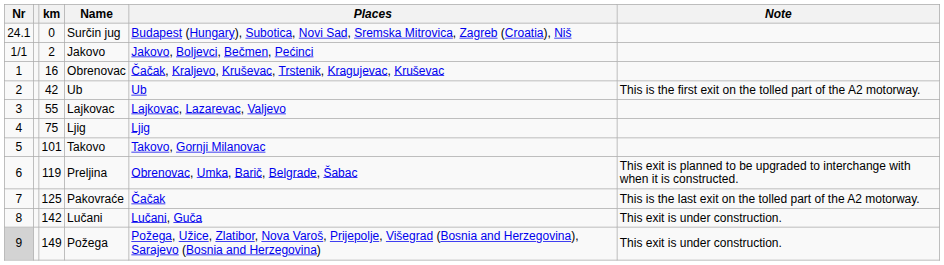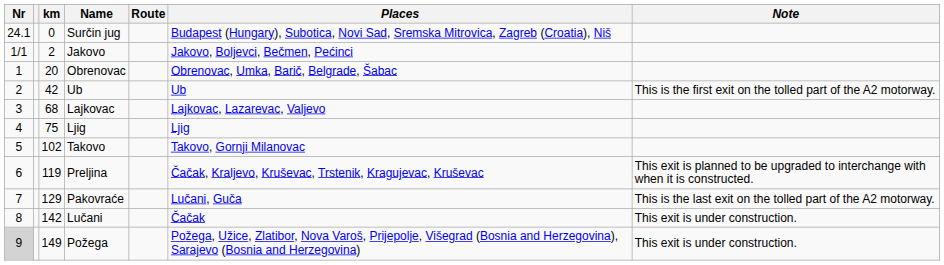 <table class="wikitable">
 <tr>
 <th>Nr</th>
 <th></th>
 <th>km</th>
 <th>Name</th>
+<th>Route</th>
 <th><strong><em>Places</em></strong></th>
 <th><strong><em>Note</em></strong></th>
 </tr>
 <tr>
 <td align="center">24.1</td>
 <td></td>
 <td align="center">0</td>
 <td align="left">Surčin jug</td>
+<td align="center"></td>
 <td align="left"><a href='#'>Budapest</a> (<a href='#'>Hungary</a>), <a href='#'>Subotica</a>, <a href='#'>Novi Sad</a>, <a href='#'>Sremska Mitrovica</a>, <a href='#'>Zagreb</a> (<a href='#'>Croatia</a>), <a href='#'>Niš</a></td>
 <td></td>
 </tr>
 <tr>
 <td align="center">1/1</td>
 <td></td>
 <td align="center">2</td>
 <td align="left">Jakovo</td>
+<td align="center"></td>
 <td align="left"><a href='#'>Jakovo</a>, <a href='#'>Boljevci</a>, <a href='#'>Bečmen</a>, <a href='#'>Pećinci</a></td>
 <td></td>
 </tr>
 <tr>
 <td align="center">1</td>
 <td></td>
-<td align="center">16</td>
+<td align="center">20</td>
 <td align="left">Obrenovac</td>
-<td align="left"><a href='#'>Čačak</a>, <a href='#'>Kraljevo</a>, <a href='#'>Kruševac</a>, <a href='#'>Trstenik</a>, <a href='#'>Kragujevac</a>, <a href='#'>Kruševac</a></td>
+<td align="center"></td>
+<td align="left"><a href='#'>Obrenovac</a>, <a href='#'>Umka</a>, <a href='#'>Barič</a>, <a href='#'>Belgrade</a>, <a href='#'>Šabac</a></td>
 <td></td>
 </tr>
 <tr>
 <td align="center">2</td>
 <td></td>
 <td align="center">42</td>
 <td align="left">Ub</td>
+<td align="center"></td>
 <td align="left"><a href='#'>Ub</a></td>
 <td>This is the first exit on the tolled part of the A2 motorway.</td>
 </tr>
 <tr>
 <td align="center">3</td>
 <td></td>
-<td align="center">55</td>
+<td align="center">68</td>
 <td align="left">Lajkovac</td>
+<td align="center"></td>
 <td align="left"><a href='#'>Lajkovac</a>, <a href='#'>Lazarevac</a>, <a href='#'>Valjevo</a></td>
 <td></td>
 </tr>
 <tr>
 <td align="center">4</td>
 <td></td>
 <td align="center">75</td>
 <td align="left">Ljig</td>
+<td align="center"></td>
 <td align="left"><a href='#'>Ljig</a></td>
 <td></td>
 </tr>
 <tr>
 <td align="center">5</td>
 <td></td>
-<td align="center">101</td>
+<td align="center">102</td>
 <td align="left">Takovo</td>
+<td align="center"></td>
 <td align="left"><a href='#'>Takovo</a>, <a href='#'>Gornji Milanovac</a></td>
 <td></td>
 </tr>
 <tr>
 <td align="center">6</td>
 <td></td>
 <td align="center">119</td>
 <td align="left">Preljina</td>
-<td align="left"><a href='#'>Obrenovac</a>, <a href='#'>Umka</a>, <a href='#'>Barič</a>, <a href='#'>Belgrade</a>, <a href='#'>Šabac</a></td>
+<td align="center"></td>
+<td align="left"><a href='#'>Čačak</a>, <a href='#'>Kraljevo</a>, <a href='#'>Kruševac</a>, <a href='#'>Trstenik</a>, <a href='#'>Kragujevac</a>, <a href='#'>Kruševac</a></td>
 <td>This exit is planned to be upgraded to interchange with  when it is constructed.</td>
 </tr>
 <tr>
 <td align="center">7</td>
 <td></td>
-<td align="center">125</td>
+<td align="center">129</td>
 <td align="left">Pakovraće</td>
-<td align="left"><a href='#'>Čačak</a></td>
+<td align="center"></td>
+<td align="left"><a href='#'>Lučani</a>, <a href='#'>Guča</a></td>
 <td>This is the last exit on the tolled part of the A2 motorway.</td>
 </tr>
 <tr>
 <td align="center">8</td>
 <td></td>
 <td align="center">142</td>
 <td align="left">Lučani</td>
-<td align="left"><a href='#'>Lučani</a>, <a href='#'>Guča</a></td>
+<td align="center"></td>
+<td align="left"><a href='#'>Čačak</a></td>
 <td>This exit is under construction.</td>
 </tr>
 <tr>
 <td align="center" style="background: lightgrey;">9</td>
 <td></td>
 <td align="center">149</td>
 <td align="left">Požega</td>
+<td align="center"></td>
 <td align="left"><a href='#'>Požega</a>, <a href='#'>Užice</a>, <a href='#'>Zlatibor</a>, <a href='#'>Nova Varoš</a>, <a href='#'>Prijepolje</a>, <a href='#'>Višegrad</a> (<a href='#'>Bosnia and Herzegovina</a>), <a href='#'>Sarajevo</a> (<a href='#'>Bosnia and Herzegovina</a>)</td>
 <td>This exit is under construction.</td>
 </tr>
 </table>
